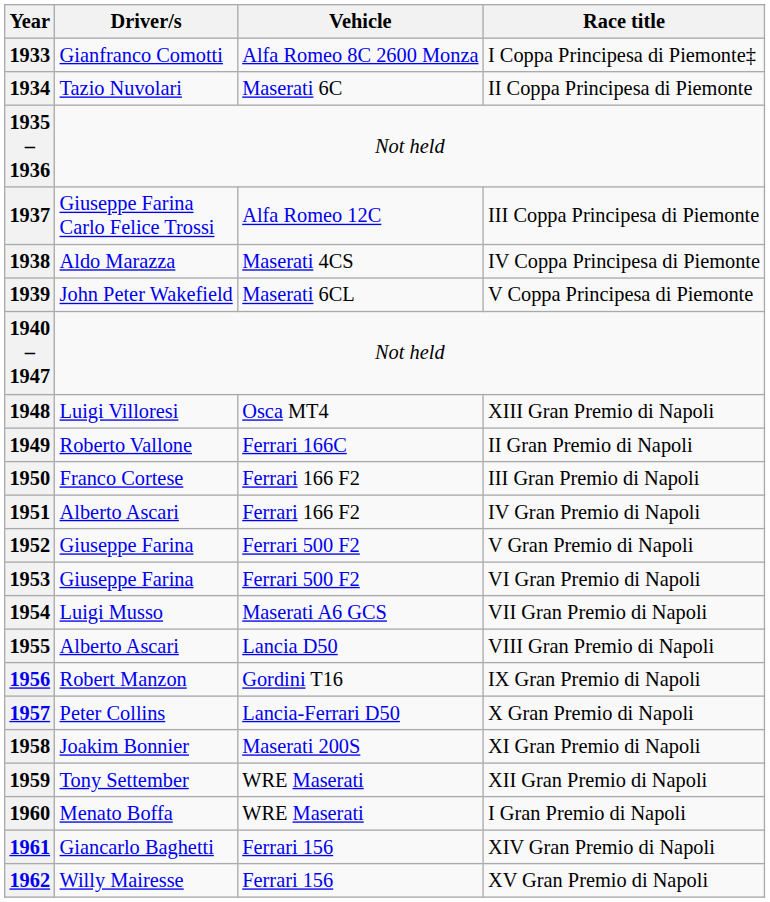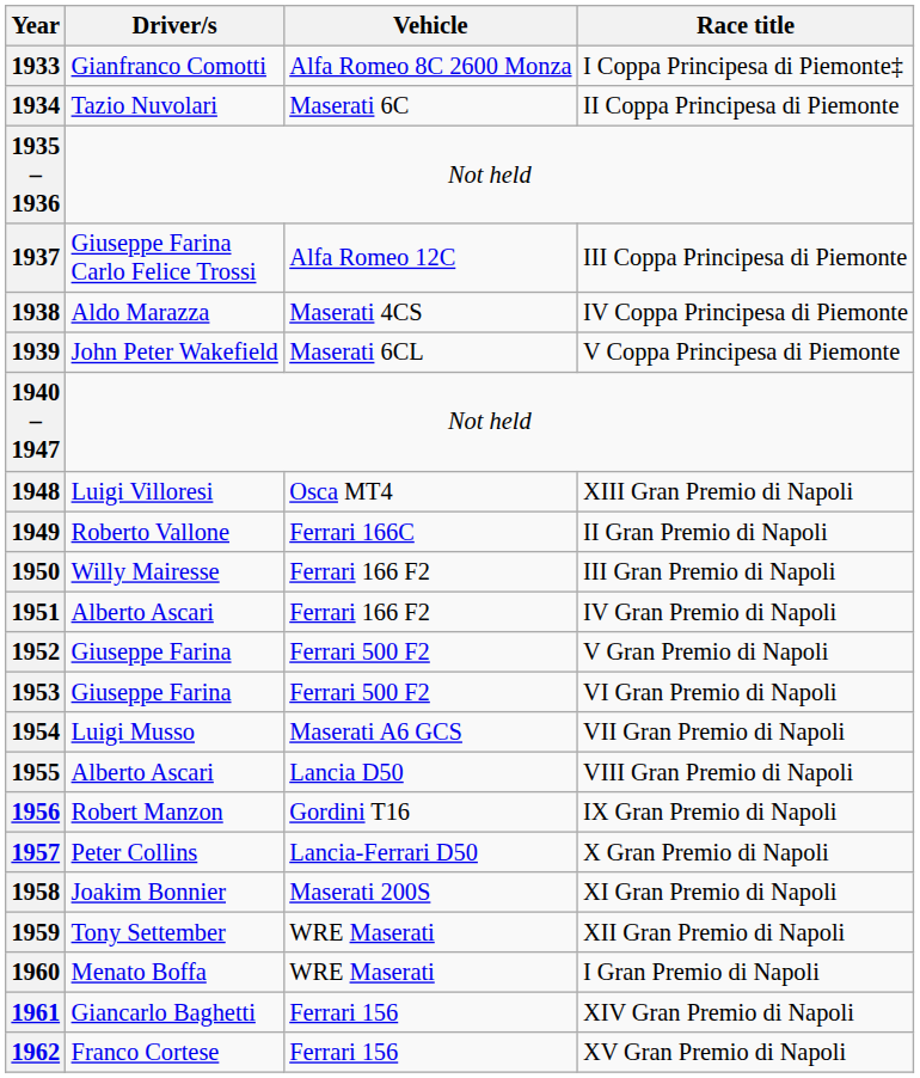 <table class="wikitable" style="font-size: 95%;">
 <tr>
 <th>Year</th>
 <th>Driver/s</th>
 <th>Vehicle</th>
 <th>Race title</th>
 </tr>
 <tr>
 <th>1933</th>
 <td> <a href='#'>Gianfranco Comotti</a></td>
 <td><a href='#'>Alfa Romeo 8C 2600 Monza</a></td>
 <td>I Coppa Principesa di Piemonte‡</td>
 </tr>
 <tr>
 <th>1934</th>
 <td> <a href='#'>Tazio Nuvolari</a></td>
 <td><a href='#'>Maserati</a> 6C</td>
 <td>II Coppa Principesa di Piemonte</td>
 </tr>
 <tr>
 <th>1935<br>–<br>1936</th>
 <td colspan=3 align=center><em>Not held</em></td>
 </tr>
 <tr>
 <th>1937</th>
 <td> <a href='#'>Giuseppe Farina</a><br> <a href='#'>Carlo Felice Trossi</a></td>
 <td><a href='#'>Alfa Romeo 12C</a></td>
 <td>III Coppa Principesa di Piemonte</td>
 </tr>
 <tr>
 <th>1938</th>
 <td> <a href='#'>Aldo Marazza</a></td>
 <td><a href='#'>Maserati</a> 4CS</td>
 <td>IV Coppa Principesa di Piemonte</td>
 </tr>
 <tr>
 <th>1939</th>
 <td> <a href='#'>John Peter Wakefield</a></td>
 <td><a href='#'>Maserati</a> 6CL</td>
 <td>V Coppa Principesa di Piemonte</td>
 </tr>
 <tr>
 <th>1940<br>–<br>1947</th>
 <td colspan=3 align=center><em>Not held</em></td>
 </tr>
 <tr>
 <th>1948</th>
 <td> <a href='#'>Luigi Villoresi</a></td>
 <td><a href='#'>Osca</a> MT4</td>
 <td>XIII Gran Premio di Napoli</td>
 </tr>
 <tr>
 <th>1949</th>
 <td> <a href='#'>Roberto Vallone</a></td>
 <td><a href='#'>Ferrari 166C</a></td>
 <td>II Gran Premio di Napoli</td>
 </tr>
 <tr>
 <th>1950</th>
-<td> <a href='#'>Franco Cortese</a></td>
+<td> <a href='#'>Willy Mairesse</a></td>
 <td><a href='#'>Ferrari</a> 166 F2</td>
 <td>III Gran Premio di Napoli</td>
 </tr>
 <tr>
 <th>1951</th>
 <td> <a href='#'>Alberto Ascari</a></td>
 <td><a href='#'>Ferrari</a> 166 F2</td>
 <td>IV Gran Premio di Napoli</td>
 </tr>
 <tr>
 <th>1952</th>
 <td> <a href='#'>Giuseppe Farina</a></td>
 <td><a href='#'>Ferrari 500 F2</a></td>
 <td>V Gran Premio di Napoli</td>
 </tr>
 <tr>
 <th>1953</th>
 <td> <a href='#'>Giuseppe Farina</a></td>
 <td><a href='#'>Ferrari 500 F2</a></td>
 <td>VI Gran Premio di Napoli</td>
 </tr>
 <tr>
 <th>1954</th>
 <td> <a href='#'>Luigi Musso</a></td>
 <td><a href='#'>Maserati A6 GCS</a></td>
 <td>VII Gran Premio di Napoli</td>
 </tr>
 <tr>
 <th>1955</th>
 <td> <a href='#'>Alberto Ascari</a></td>
 <td><a href='#'>Lancia D50</a></td>
 <td>VIII Gran Premio di Napoli</td>
 </tr>
 <tr>
 <th><a href='#'>1956</a></th>
 <td> <a href='#'>Robert Manzon</a></td>
 <td><a href='#'>Gordini</a> T16</td>
 <td>IX Gran Premio di Napoli</td>
 </tr>
 <tr>
 <th><a href='#'>1957</a></th>
 <td> <a href='#'>Peter Collins</a></td>
 <td><a href='#'>Lancia-Ferrari D50</a></td>
 <td>X Gran Premio di Napoli</td>
 </tr>
 <tr>
 <th>1958</th>
 <td> <a href='#'>Joakim Bonnier</a></td>
 <td><a href='#'>Maserati 200S</a></td>
 <td>XI Gran Premio di Napoli</td>
 </tr>
 <tr>
 <th>1959</th>
 <td> <a href='#'>Tony Settember</a></td>
 <td>WRE <a href='#'>Maserati</a></td>
 <td>XII Gran Premio di Napoli</td>
 </tr>
 <tr>
 <th>1960</th>
 <td> <a href='#'>Menato Boffa</a></td>
 <td>WRE <a href='#'>Maserati</a></td>
 <td>I Gran Premio di Napoli</td>
 </tr>
 <tr>
 <th><a href='#'>1961</a></th>
 <td> <a href='#'>Giancarlo Baghetti</a></td>
 <td><a href='#'>Ferrari 156</a></td>
 <td>XIV Gran Premio di Napoli</td>
 </tr>
 <tr>
 <th><a href='#'>1962</a></th>
-<td> <a href='#'>Willy Mairesse</a></td>
+<td> <a href='#'>Franco Cortese</a></td>
 <td><a href='#'>Ferrari 156</a></td>
 <td>XV Gran Premio di Napoli</td>
 </tr>
 </table>
